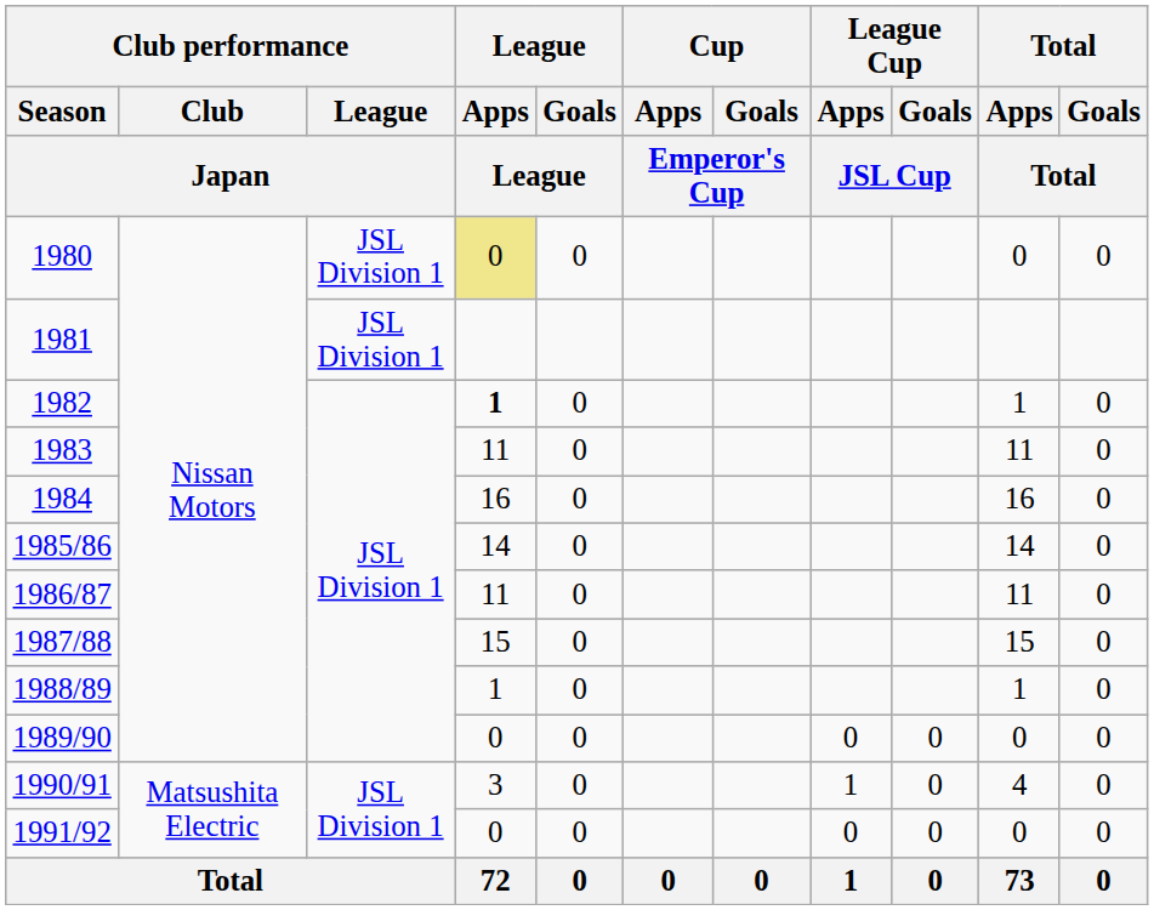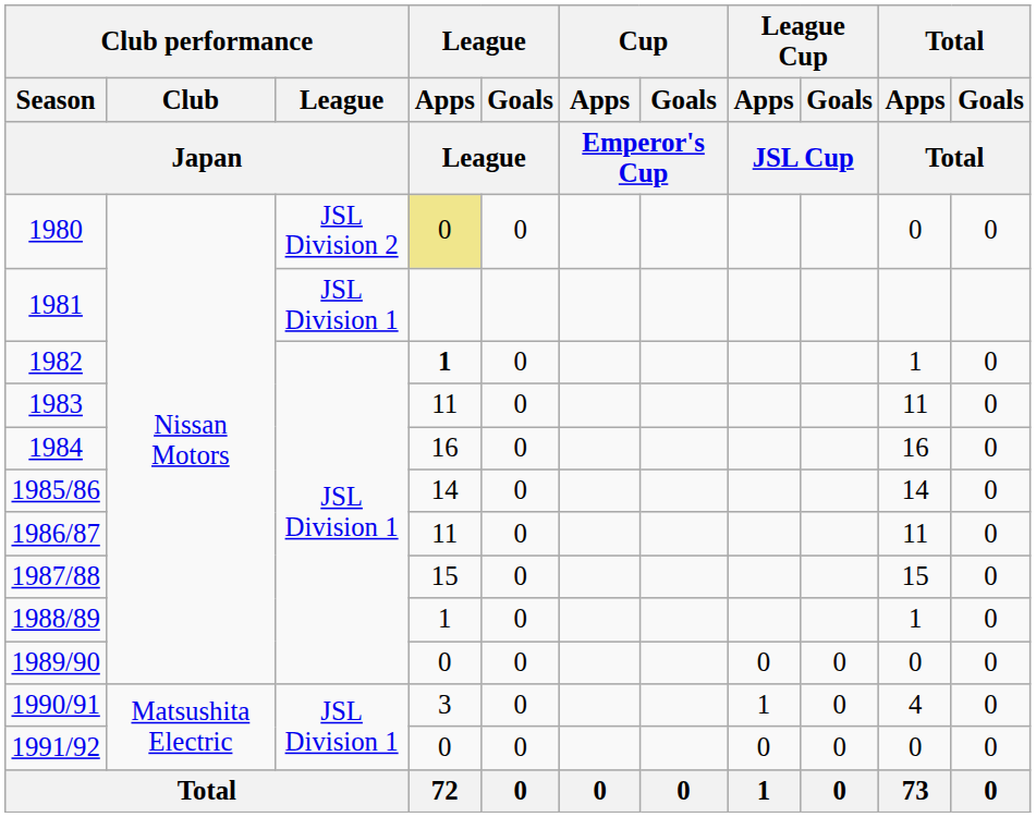 <table class="wikitable" style="text-align:center;">
 <tr>
 <th colspan=3>Club performance</th>
 <th colspan=2>League</th>
 <th colspan=2>Cup</th>
 <th colspan=2>League Cup</th>
 <th colspan=2>Total</th>
 </tr>
 <tr>
 <th>Season</th>
 <th>Club</th>
 <th>League</th>
 <th>Apps</th>
 <th>Goals</th>
 <th>Apps</th>
 <th>Goals</th>
 <th>Apps</th>
 <th>Goals</th>
 <th>Apps</th>
 <th>Goals</th>
 </tr>
 <tr>
 <th colspan=3>Japan</th>
 <th colspan=2>League</th>
 <th colspan=2><a href='#'>Emperor's Cup</a></th>
 <th colspan=2><a href='#'>JSL Cup</a></th>
 <th colspan=2>Total</th>
 </tr>
 <tr>
 <td><a href='#'>1980</a></td>
 <td rowspan="10"><a href='#'>Nissan Motors</a></td>
-<td><a href='#'>JSL Division 1</a></td>
+<td><a href='#'>JSL Division 2</a></td>
 <td style="background: khaki;">0</td>
 <td>0</td>
 <td></td>
 <td></td>
 <td></td>
 <td></td>
 <td>0</td>
 <td>0</td>
 </tr>
 <tr>
 <td><a href='#'>1981</a></td>
 <td><a href='#'>JSL Division 1</a></td>
 <td></td>
 <td></td>
 <td></td>
 <td></td>
 <td></td>
 <td></td>
 <td></td>
 <td></td>
 </tr>
 <tr>
 <td><a href='#'>1982</a></td>
 <td rowspan="8"><a href='#'>JSL Division 1</a></td>
 <td><strong>1</strong></td>
 <td>0</td>
 <td></td>
 <td></td>
 <td></td>
 <td></td>
 <td>1</td>
 <td>0</td>
 </tr>
 <tr>
 <td><a href='#'>1983</a></td>
 <td>11</td>
 <td>0</td>
 <td></td>
 <td></td>
 <td></td>
 <td></td>
 <td>11</td>
 <td>0</td>
 </tr>
 <tr>
 <td><a href='#'>1984</a></td>
 <td>16</td>
 <td>0</td>
 <td></td>
 <td></td>
 <td></td>
 <td></td>
 <td>16</td>
 <td>0</td>
 </tr>
 <tr>
 <td><a href='#'>1985/86</a></td>
 <td>14</td>
 <td>0</td>
 <td></td>
 <td></td>
 <td></td>
 <td></td>
 <td>14</td>
 <td>0</td>
 </tr>
 <tr>
 <td><a href='#'>1986/87</a></td>
 <td>11</td>
 <td>0</td>
 <td></td>
 <td></td>
 <td></td>
 <td></td>
 <td>11</td>
 <td>0</td>
 </tr>
 <tr>
 <td><a href='#'>1987/88</a></td>
 <td>15</td>
 <td>0</td>
 <td></td>
 <td></td>
 <td></td>
 <td></td>
 <td>15</td>
 <td>0</td>
 </tr>
 <tr>
 <td><a href='#'>1988/89</a></td>
 <td>1</td>
 <td>0</td>
 <td></td>
 <td></td>
 <td></td>
 <td></td>
 <td>1</td>
 <td>0</td>
 </tr>
 <tr>
 <td><a href='#'>1989/90</a></td>
 <td>0</td>
 <td>0</td>
 <td></td>
 <td></td>
 <td>0</td>
 <td>0</td>
 <td>0</td>
 <td>0</td>
 </tr>
 <tr>
 <td><a href='#'>1990/91</a></td>
 <td rowspan="2"><a href='#'>Matsushita Electric</a></td>
 <td rowspan="2"><a href='#'>JSL Division 1</a></td>
 <td>3</td>
 <td>0</td>
 <td></td>
 <td></td>
 <td>1</td>
 <td>0</td>
 <td>4</td>
 <td>0</td>
 </tr>
 <tr>
 <td><a href='#'>1991/92</a></td>
 <td>0</td>
 <td>0</td>
 <td></td>
 <td></td>
 <td>0</td>
 <td>0</td>
 <td>0</td>
 <td>0</td>
 </tr>
 <tr>
 <th colspan=3>Total</th>
 <th>72</th>
 <th>0</th>
 <th>0</th>
 <th>0</th>
 <th>1</th>
 <th>0</th>
 <th>73</th>
 <th>0</th>
 </tr>
 </table>
